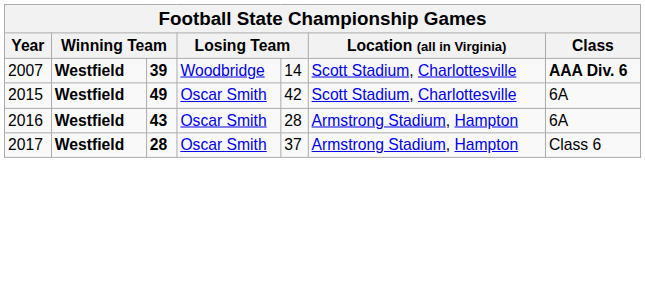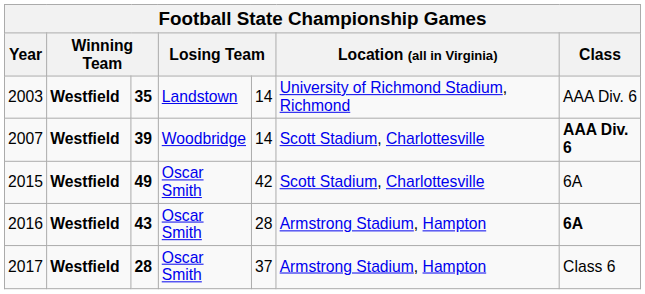 <table class="wikitable collapsible collapsed" width=650px>
 <tr>
 <th colspan="7" style="text-align:center;" bgcolor=""><big><strong>Football State Championship Games</strong></big></th>
 </tr>
 <tr>
 <th align=center><strong>Year</strong></th>
 <th colspan="2" style="text-align:center;"><strong>Winning Team</strong></th>
 <th colspan="2" style="text-align:center;"><strong>Losing Team</strong></th>
 <th align=center><strong>Location</strong> <small>(all in Virginia)</small></th>
 <th align=center><strong>Class</strong></th>
+</tr>
+<tr>
+<td>2003</td>
+<td><strong>Westfield</strong></td>
+<td><strong>35</strong></td>
+<td><a href='#'>Landstown</a></td>
+<td>14</td>
+<td><a href='#'>University of Richmond Stadium</a>, <a href='#'>Richmond</a></td>
+<td>AAA Div. 6</td>
 </tr>
 <tr>
 <td>2007</td>
 <td><strong>Westfield</strong></td>
 <td><strong>39</strong></td>
 <td><a href='#'>Woodbridge</a></td>
 <td>14</td>
 <td><a href='#'>Scott Stadium</a>, <a href='#'>Charlottesville</a></td>
 <td><strong>AAA Div. 6</strong></td>
 </tr>
 <tr>
 <td>2015</td>
 <td><strong>Westfield</strong></td>
 <td><strong>49</strong></td>
 <td><a href='#'>Oscar Smith</a></td>
 <td>42</td>
 <td><a href='#'>Scott Stadium</a>, <a href='#'>Charlottesville</a></td>
 <td>6A</td>
 </tr>
 <tr>
 <td>2016</td>
 <td><strong>Westfield</strong></td>
 <td><strong>43</strong></td>
 <td><a href='#'>Oscar Smith</a></td>
 <td>28</td>
 <td><a href='#'>Armstrong Stadium</a>, <a href='#'>Hampton</a></td>
-<td>6A</td>
+<td><strong>6A</strong></td>
 </tr>
 <tr>
 <td>2017</td>
 <td><strong>Westfield</strong></td>
 <td><strong>28</strong></td>
 <td><a href='#'>Oscar Smith</a></td>
 <td>37</td>
 <td><a href='#'>Armstrong Stadium</a>, <a href='#'>Hampton</a></td>
 <td>Class 6</td>
 </tr>
 </table>
